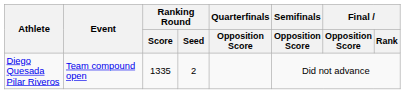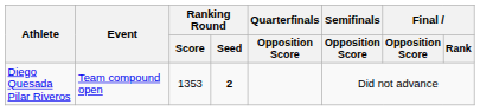 <table class=wikitable style=font-size:90%;text-align:center>
 <tr>
 <th rowspan=2>Athlete</th>
 <th rowspan=2>Event</th>
 <th colspan=2>Ranking Round</th>
 <th>Quarterfinals</th>
 <th>Semifinals</th>
 <th colspan=2>Final / </th>
 </tr>
 <tr style=font-size:95%>
 <th>Score</th>
 <th>Seed</th>
 <th>Opposition<br>Score</th>
 <th>Opposition<br>Score</th>
 <th>Opposition<br>Score</th>
 <th>Rank</th>
 </tr>
 <tr>
 <td align=left><a href='#'>Diego Quesada</a><br><a href='#'>Pilar Riveros</a></td>
 <td align=left><a href='#'>Team compound open</a></td>
-<td>1335</td>
-<td>2</td>
+<td>1353</td>
+<td><strong>2</strong></td>
 <td><br></td>
 <td colspan=3>Did not advance</td>
 </tr>
 </table>
